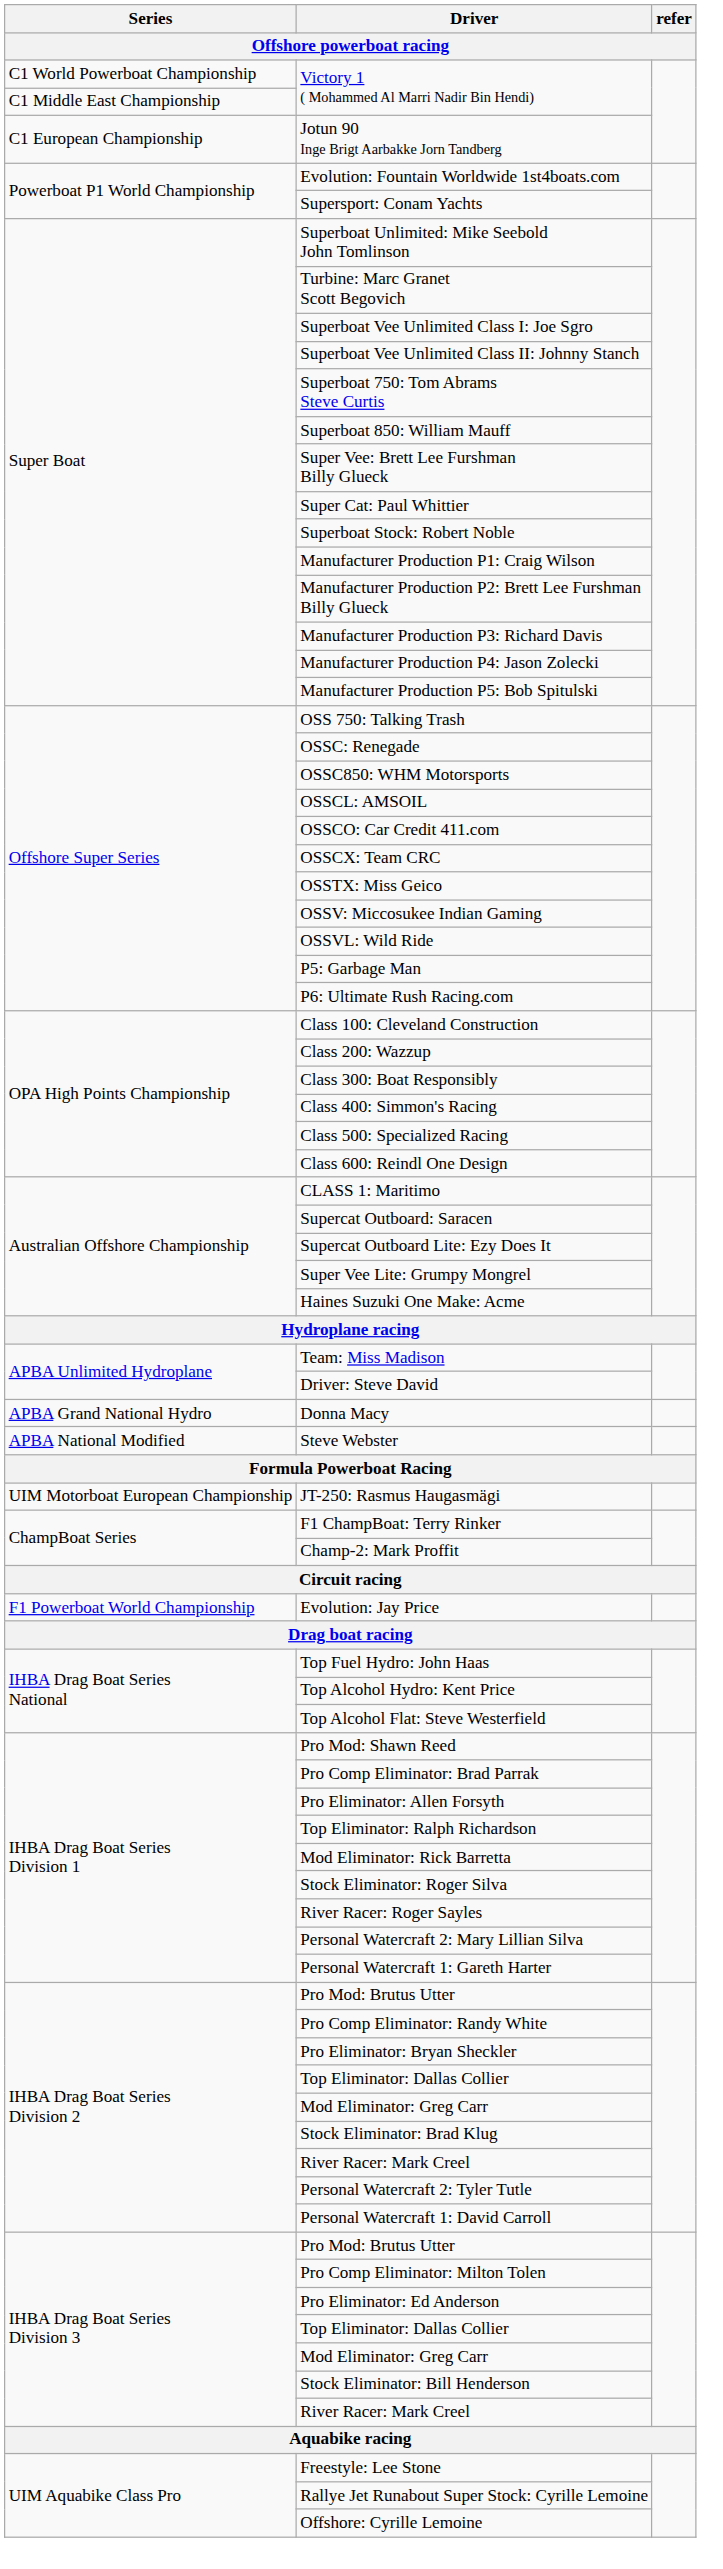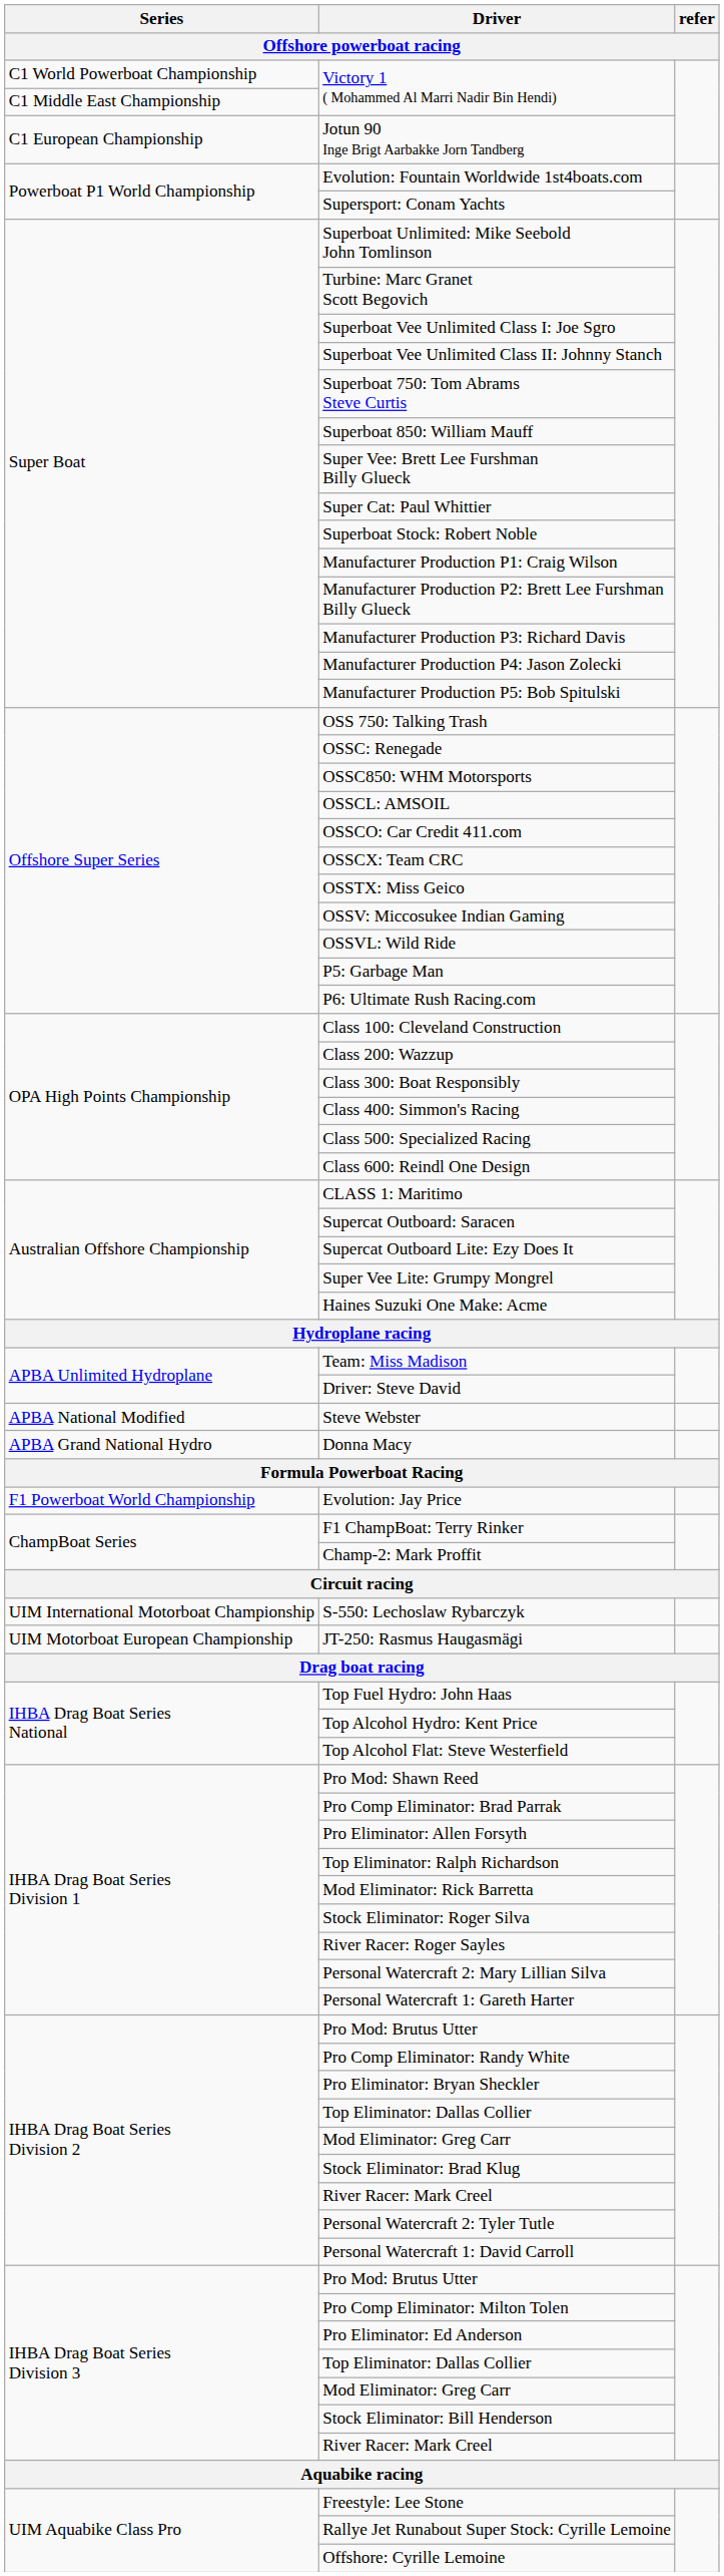 <table class="wikitable" style="font-size: 87%;">
 <tr>
 <th>Series</th>
 <th>Driver</th>
 <th>refer</th>
 </tr>
 <tr>
 <th colspan=3 align="center"><a href='#'>Offshore powerboat racing</a></th>
 </tr>
 <tr>
 <td>C1 World Powerboat Championship</td>
 <td rowspan=2> <a href='#'>Victory 1</a><br><small>( Mohammed Al Marri Nadir Bin Hendi)</small></td>
 <td rowspan=3></td>
 </tr>
 <tr>
 <td>C1 Middle East Championship</td>
 </tr>
 <tr>
 <td>C1 European Championship</td>
 <td> Jotun 90<br><small> Inge Brigt Aarbakke Jorn Tandberg</small></td>
 </tr>
 <tr>
 <td rowspan=2>Powerboat P1 World Championship</td>
 <td>Evolution:  Fountain Worldwide 1st4boats.com</td>
 <td rowspan=2></td>
 </tr>
 <tr>
 <td>Supersport:  Conam Yachts</td>
 </tr>
 <tr>
 <td rowspan=14>Super Boat</td>
 <td>Superboat Unlimited:  Mike Seebold<br> John Tomlinson</td>
 <td rowspan=14></td>
 </tr>
 <tr>
 <td>Turbine:  Marc Granet<br> Scott Begovich</td>
 </tr>
 <tr>
 <td>Superboat Vee Unlimited Class I:  Joe Sgro</td>
 </tr>
 <tr>
 <td>Superboat Vee Unlimited Class II:  Johnny Stanch</td>
 </tr>
 <tr>
 <td>Superboat 750:  Tom Abrams<br> <a href='#'>Steve Curtis</a></td>
 </tr>
 <tr>
 <td>Superboat 850:  William Mauff</td>
 </tr>
 <tr>
 <td>Super Vee:  Brett Lee Furshman<br> Billy Glueck</td>
 </tr>
 <tr>
 <td>Super Cat:  Paul Whittier</td>
 </tr>
 <tr>
 <td>Superboat Stock:  Robert Noble</td>
 </tr>
 <tr>
 <td>Manufacturer Production P1:  Craig Wilson</td>
 </tr>
 <tr>
 <td>Manufacturer Production P2:  Brett Lee Furshman<br> Billy Glueck</td>
 </tr>
 <tr>
 <td>Manufacturer Production P3:  Richard Davis</td>
 </tr>
 <tr>
 <td>Manufacturer Production P4:  Jason Zolecki</td>
 </tr>
 <tr>
 <td>Manufacturer Production P5:  Bob Spitulski</td>
 </tr>
 <tr>
 <td rowspan=11><a href='#'>Offshore Super Series</a></td>
 <td>OSS 750:  Talking Trash</td>
 <td rowspan=11></td>
 </tr>
 <tr>
 <td>OSSC:  Renegade</td>
 </tr>
 <tr>
 <td>OSSC850:  WHM Motorsports</td>
 </tr>
 <tr>
 <td>OSSCL:  AMSOIL</td>
 </tr>
 <tr>
 <td>OSSCO:  Car Credit 411.com</td>
 </tr>
 <tr>
 <td>OSSCX:  Team CRC</td>
 </tr>
 <tr>
 <td>OSSTX:  Miss Geico</td>
 </tr>
 <tr>
 <td>OSSV:  Miccosukee Indian Gaming</td>
 </tr>
 <tr>
 <td>OSSVL:  Wild Ride</td>
 </tr>
 <tr>
 <td>P5:  Garbage Man</td>
 </tr>
 <tr>
 <td>P6:  Ultimate Rush Racing.com</td>
 </tr>
 <tr>
 <td rowspan=6>OPA High Points Championship</td>
 <td>Class 100:  Cleveland Construction</td>
 <td rowspan=6></td>
 </tr>
 <tr>
 <td>Class 200:  Wazzup</td>
 </tr>
 <tr>
 <td>Class 300:  Boat Responsibly</td>
 </tr>
 <tr>
 <td>Class 400:  Simmon's Racing</td>
 </tr>
 <tr>
 <td>Class 500:  Specialized Racing</td>
 </tr>
 <tr>
 <td>Class 600:  Reindl One Design</td>
 </tr>
 <tr>
 <td rowspan=5>Australian Offshore Championship</td>
 <td>CLASS 1:  Maritimo</td>
 <td rowspan=5></td>
 </tr>
 <tr>
 <td>Supercat Outboard:  Saracen</td>
 </tr>
 <tr>
 <td>Supercat Outboard Lite:  Ezy Does It</td>
 </tr>
 <tr>
 <td>Super Vee Lite:  Grumpy Mongrel</td>
 </tr>
 <tr>
 <td>Haines Suzuki One Make:  Acme</td>
 </tr>
 <tr>
 <th colspan=3 align="center"><a href='#'>Hydroplane racing</a></th>
 </tr>
 <tr>
 <td rowspan=2><a href='#'>APBA Unlimited Hydroplane</a></td>
 <td>Team:  <a href='#'>Miss Madison</a></td>
 <td rowspan=2></td>
 </tr>
 <tr>
 <td>Driver:  Steve David</td>
 </tr>
 <tr>
-<td><a href='#'>APBA</a> Grand National Hydro</td>
-<td> Donna Macy</td>
+<td><a href='#'>APBA</a> National Modified</td>
+<td> Steve Webster</td>
 <td></td>
 </tr>
 <tr>
-<td><a href='#'>APBA</a> National Modified</td>
-<td> Steve Webster</td>
+<td><a href='#'>APBA</a> Grand National Hydro</td>
+<td> Donna Macy</td>
 <td></td>
 </tr>
 <tr>
 <th colspan=3 align="center">Formula Powerboat Racing</th>
 </tr>
 <tr>
-<td>UIM Motorboat European Championship</td>
-<td>JT-250:  Rasmus Haugasmägi</td>
+<td><a href='#'>F1 Powerboat World Championship</a></td>
+<td>Evolution:  Jay Price</td>
 <td></td>
 </tr>
 <tr>
 <td rowspan=2>ChampBoat Series</td>
 <td>F1 ChampBoat:  Terry Rinker</td>
 <td rowspan=2></td>
 </tr>
 <tr>
 <td>Champ-2:  Mark Proffit</td>
 </tr>
 <tr>
 <th colspan=3 align="center">Circuit racing</th>
 </tr>
 <tr>
-<td><a href='#'>F1 Powerboat World Championship</a></td>
-<td>Evolution:  Jay Price</td>
+<td>UIM International Motorboat Championship</td>
+<td>S-550:  Lechoslaw Rybarczyk</td>
+<td></td>
+</tr>
+<tr>
+<td>UIM Motorboat European Championship</td>
+<td>JT-250:  Rasmus Haugasmägi</td>
 <td></td>
 </tr>
 <tr>
 <th colspan=3 align="center"><a href='#'>Drag boat racing</a></th>
 </tr>
 <tr>
 <td rowspan=3><a href='#'>IHBA</a> Drag Boat Series<br>National</td>
 <td>Top Fuel Hydro:  John Haas</td>
 <td rowspan=3></td>
 </tr>
 <tr>
 <td>Top Alcohol Hydro:  Kent Price</td>
 </tr>
 <tr>
 <td>Top Alcohol Flat:  Steve Westerfield</td>
 </tr>
 <tr>
 <td rowspan=9>IHBA Drag Boat Series<br>Division 1</td>
 <td>Pro Mod:  Shawn Reed</td>
 <td rowspan=9></td>
 </tr>
 <tr>
 <td>Pro Comp Eliminator:  Brad Parrak</td>
 </tr>
 <tr>
 <td>Pro Eliminator:  Allen Forsyth</td>
 </tr>
 <tr>
 <td>Top Eliminator:  Ralph Richardson</td>
 </tr>
 <tr>
 <td>Mod Eliminator:  Rick Barretta</td>
 </tr>
 <tr>
 <td>Stock Eliminator:  Roger Silva</td>
 </tr>
 <tr>
 <td>River Racer:  Roger Sayles</td>
 </tr>
 <tr>
 <td>Personal Watercraft 2:  Mary Lillian Silva</td>
 </tr>
 <tr>
 <td>Personal Watercraft 1:  Gareth Harter</td>
 </tr>
 <tr>
 <td rowspan=9>IHBA Drag Boat Series<br>Division 2</td>
 <td>Pro Mod:  Brutus Utter</td>
 <td rowspan=9></td>
 </tr>
 <tr>
 <td>Pro Comp Eliminator:  Randy White</td>
 </tr>
 <tr>
 <td>Pro Eliminator:  Bryan Sheckler</td>
 </tr>
 <tr>
 <td>Top Eliminator:  Dallas Collier</td>
 </tr>
 <tr>
 <td>Mod Eliminator:  Greg Carr</td>
 </tr>
 <tr>
 <td>Stock Eliminator:  Brad Klug</td>
 </tr>
 <tr>
 <td>River Racer:  Mark Creel</td>
 </tr>
 <tr>
 <td>Personal Watercraft 2:  Tyler Tutle</td>
 </tr>
 <tr>
 <td>Personal Watercraft 1:  David Carroll</td>
 </tr>
 <tr>
 <td rowspan=7>IHBA Drag Boat Series<br>Division 3</td>
 <td>Pro Mod:  Brutus Utter</td>
 <td rowspan=7></td>
 </tr>
 <tr>
 <td>Pro Comp Eliminator:  Milton Tolen</td>
 </tr>
 <tr>
 <td>Pro Eliminator:  Ed Anderson</td>
 </tr>
 <tr>
 <td>Top Eliminator:  Dallas Collier</td>
 </tr>
 <tr>
 <td>Mod Eliminator:  Greg Carr</td>
 </tr>
 <tr>
 <td>Stock Eliminator:  Bill Henderson</td>
 </tr>
 <tr>
 <td>River Racer:  Mark Creel</td>
 </tr>
 <tr>
 <th colspan=3 align="center">Aquabike racing</th>
 </tr>
 <tr>
 <td rowspan=3>UIM Aquabike Class Pro</td>
 <td>Freestyle:  Lee Stone</td>
 <td rowspan=3></td>
 </tr>
 <tr>
 <td>Rallye Jet Runabout Super Stock:  Cyrille Lemoine</td>
 </tr>
 <tr>
 <td>Offshore:  Cyrille Lemoine</td>
 </tr>
 </table>
